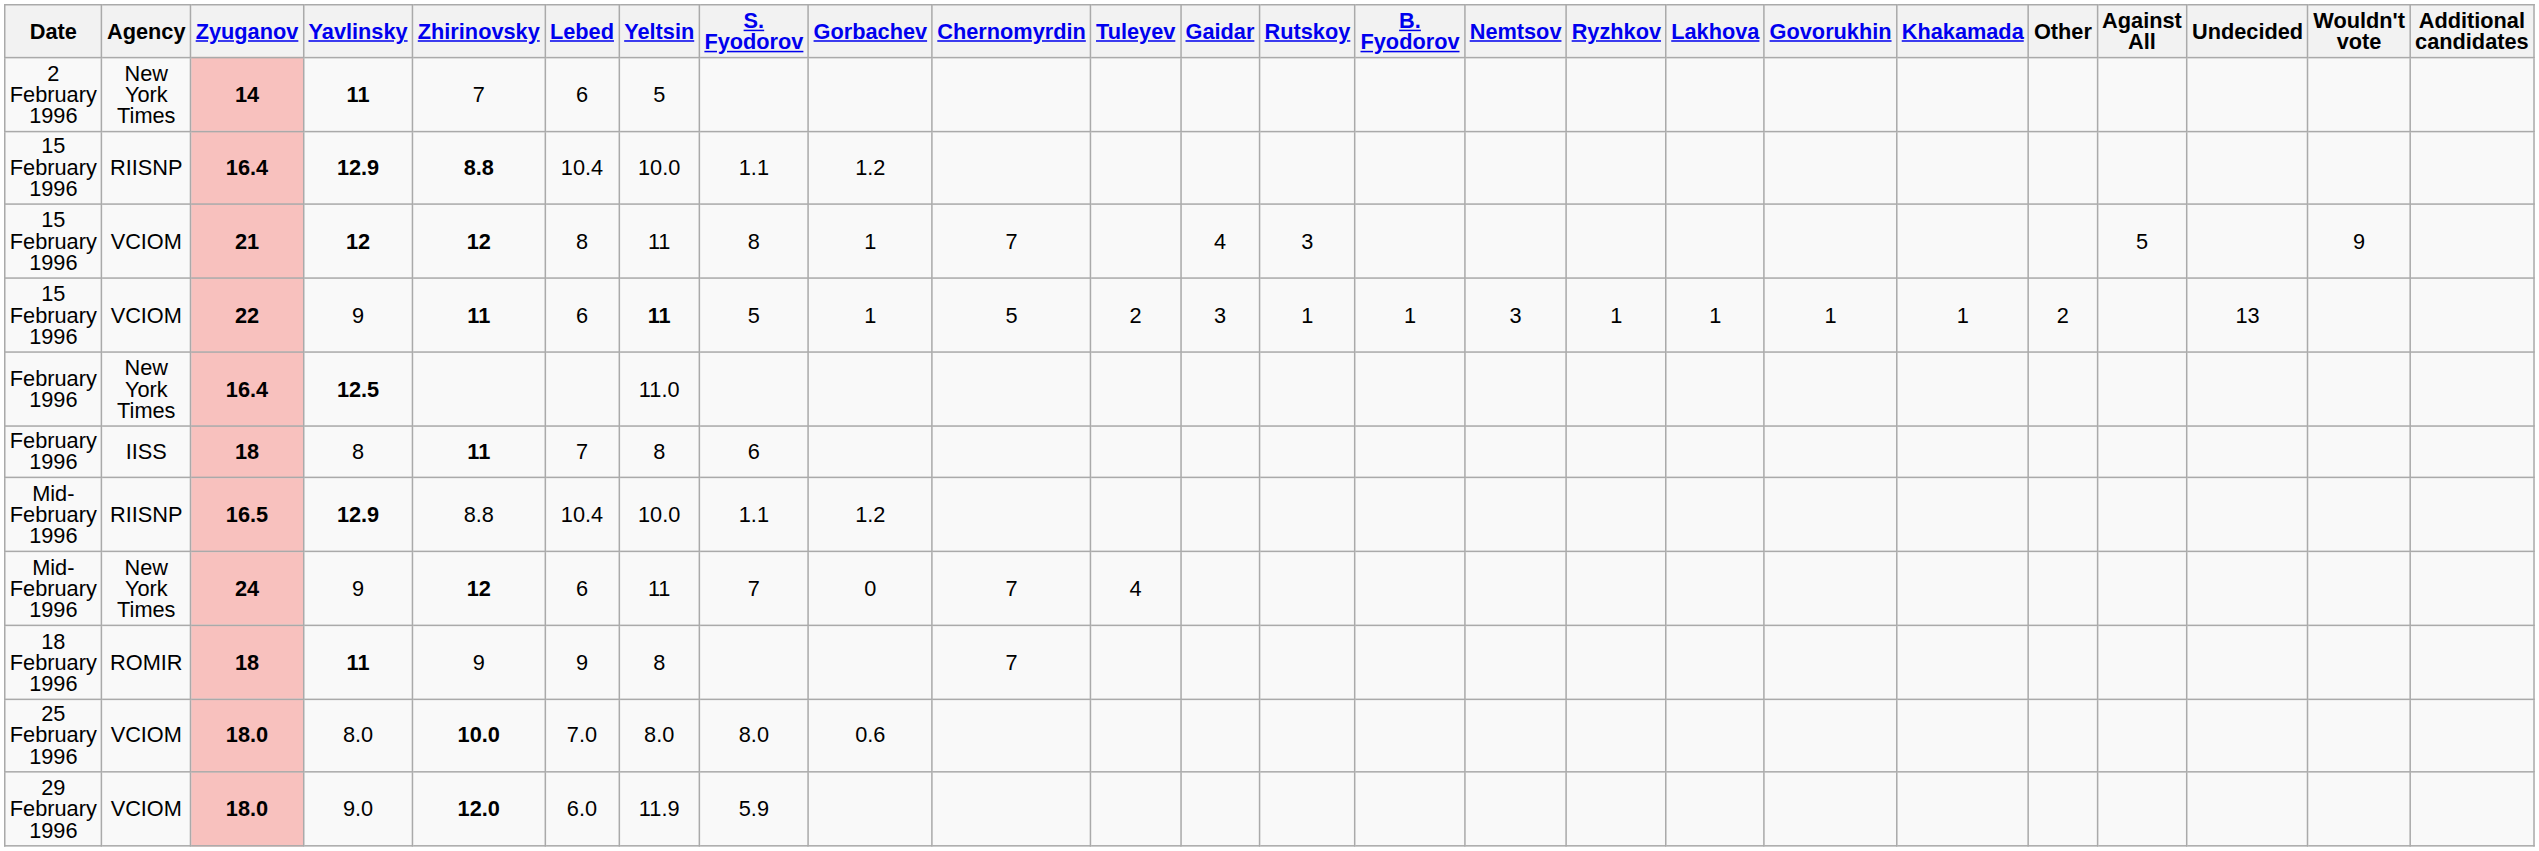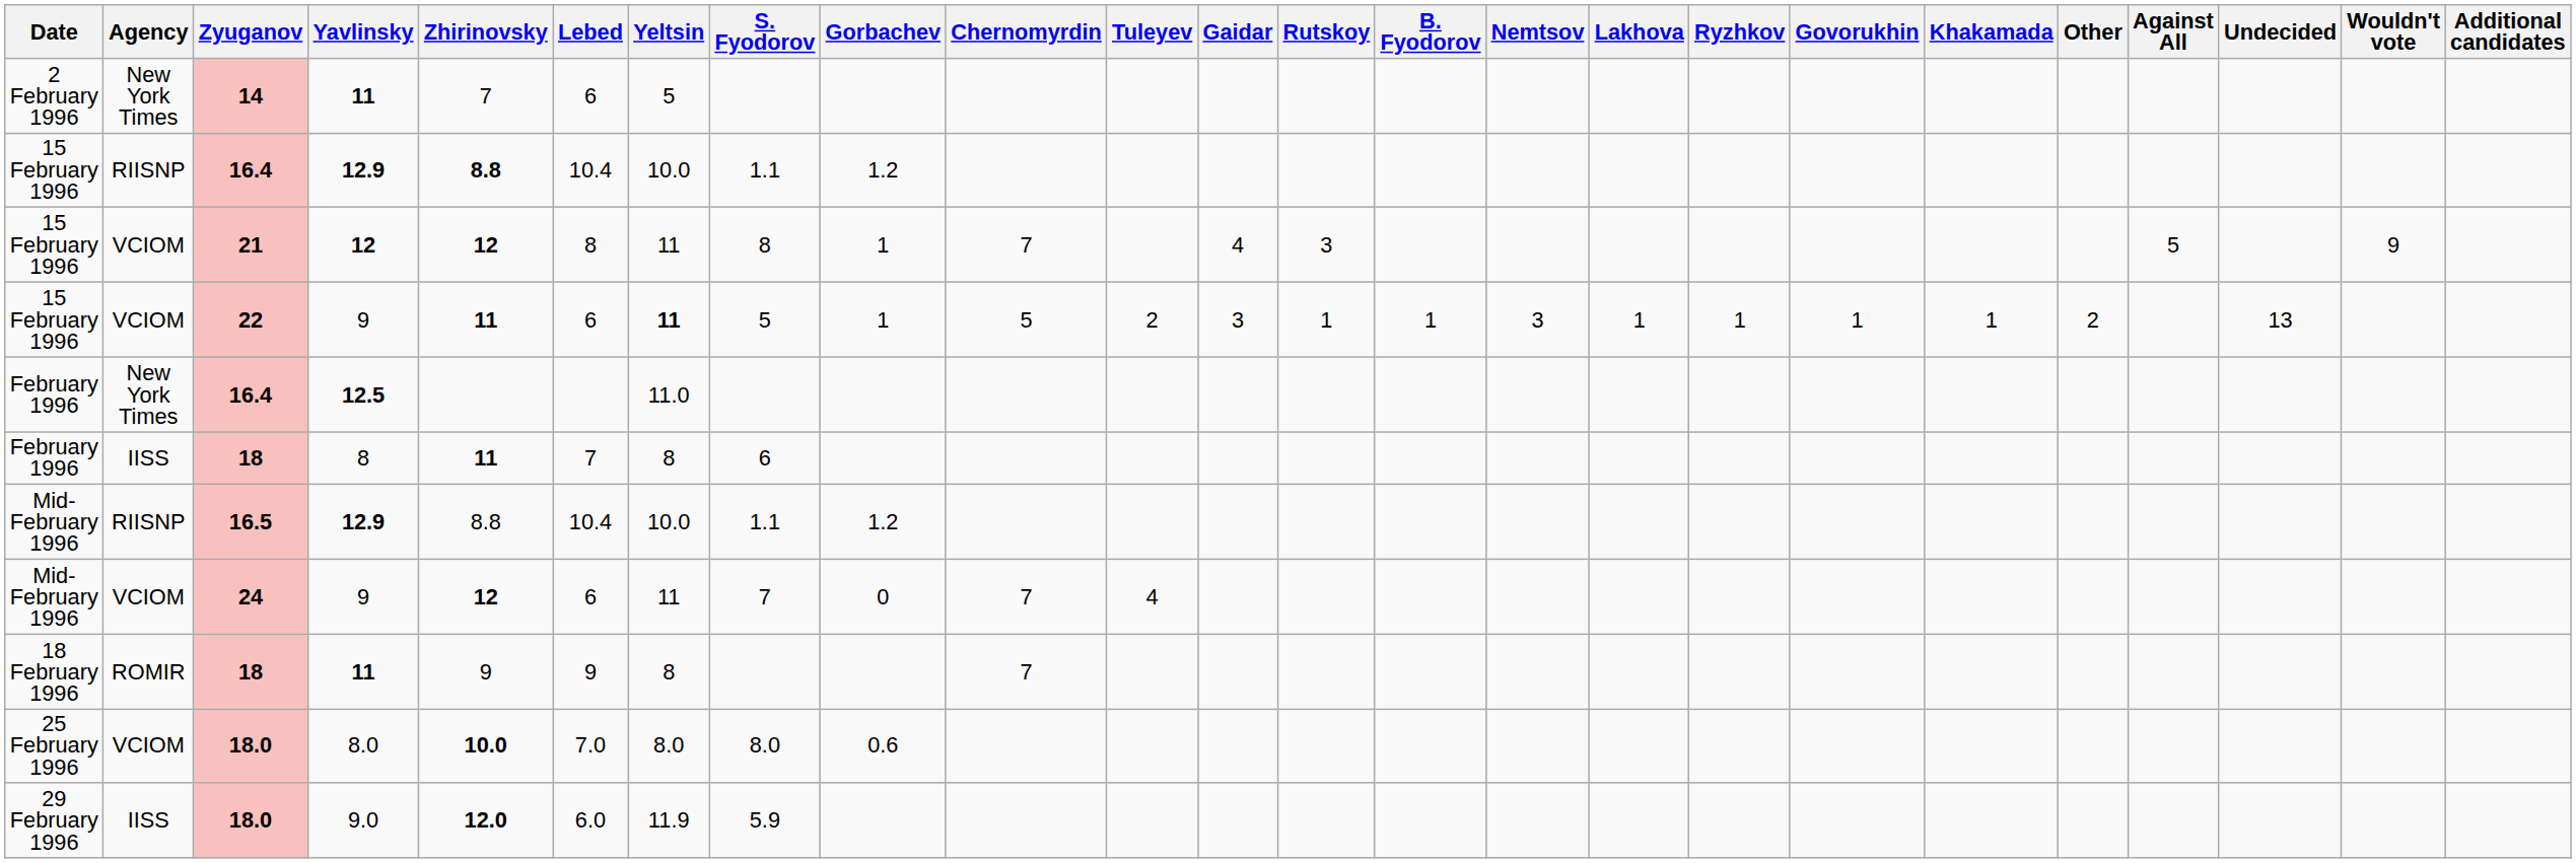 <table class="wikitable" style="text-align:center;font-size:90%;line-height:14px;">
 <tr>
 <th>Date</th>
 <th>Agency</th>
 <th><a href='#'>Zyuganov</a></th>
 <th><a href='#'>Yavlinsky</a></th>
 <th><a href='#'>Zhirinovsky</a></th>
 <th><a href='#'>Lebed</a></th>
 <th><a href='#'>Yeltsin</a></th>
 <th><a href='#'>S. Fyodorov</a></th>
 <th><a href='#'>Gorbachev</a></th>
 <th><a href='#'>Chernomyrdin</a></th>
 <th><a href='#'>Tuleyev</a></th>
 <th><a href='#'>Gaidar</a></th>
 <th><a href='#'>Rutskoy</a></th>
 <th><a href='#'>B. Fyodorov</a></th>
 <th><a href='#'>Nemtsov</a></th>
+<th><a href='#'>Lakhova</a></th>
 <th><a href='#'>Ryzhkov</a></th>
-<th><a href='#'>Lakhova</a></th>
 <th><a href='#'>Govorukhin</a></th>
 <th><a href='#'>Khakamada</a></th>
 <th>Other</th>
 <th>Against All</th>
 <th>Undecided</th>
 <th>Wouldn't vote</th>
 <th>Additional candidates</th>
 </tr>
 <tr>
 <td>2 February 1996</td>
 <td>New York Times</td>
 <td style="background:#F8C1BE"><strong>14</strong></td>
 <td><strong>11</strong></td>
 <td>7</td>
 <td>6</td>
 <td>5</td>
 <td></td>
 <td></td>
 <td></td>
 <td></td>
 <td></td>
 <td></td>
 <td></td>
 <td></td>
 <td></td>
 <td></td>
 <td></td>
 <td></td>
 <td></td>
 <td></td>
 <td></td>
 <td></td>
 <td></td>
 </tr>
 <tr>
 <td>15 February 1996</td>
 <td>RIISNP</td>
 <td style="background:#F8C1BE"><strong>16.4</strong></td>
 <td><strong>12.9</strong></td>
 <td><strong>8.8</strong></td>
 <td>10.4</td>
 <td>10.0</td>
 <td>1.1</td>
 <td>1.2</td>
 <td></td>
 <td></td>
 <td></td>
 <td></td>
 <td></td>
 <td></td>
 <td></td>
 <td></td>
 <td></td>
 <td></td>
 <td></td>
 <td></td>
 <td></td>
 <td></td>
 <td></td>
 </tr>
 <tr>
 <td>15 February 1996</td>
 <td>VCIOM</td>
 <td style="background:#F8C1BE"><strong>21</strong></td>
 <td><strong>12</strong></td>
 <td><strong>12</strong></td>
 <td>8</td>
 <td>11</td>
 <td>8</td>
 <td>1</td>
 <td>7</td>
 <td></td>
 <td>4</td>
 <td>3</td>
 <td></td>
 <td></td>
 <td></td>
 <td></td>
 <td></td>
 <td></td>
 <td></td>
 <td>5</td>
 <td></td>
 <td>9</td>
 <td></td>
 </tr>
 <tr>
 <td>15 February 1996</td>
 <td>VCIOM</td>
 <td style="background:#F8C1BE"><strong>22</strong></td>
 <td>9</td>
 <td><strong>11</strong></td>
 <td>6</td>
 <td><strong>11</strong></td>
 <td>5</td>
 <td>1</td>
 <td>5</td>
 <td>2</td>
 <td>3</td>
 <td>1</td>
 <td>1</td>
 <td>3</td>
 <td>1</td>
 <td>1</td>
 <td>1</td>
 <td>1</td>
 <td>2</td>
 <td></td>
 <td>13</td>
 <td></td>
 <td></td>
 </tr>
 <tr>
 <td>February 1996</td>
 <td>New York Times</td>
 <td style="background:#F8C1BE"><strong>16.4</strong></td>
 <td><strong>12.5</strong></td>
 <td></td>
 <td></td>
 <td>11.0</td>
 <td></td>
 <td></td>
 <td></td>
 <td></td>
 <td></td>
 <td></td>
 <td></td>
 <td></td>
 <td></td>
 <td></td>
 <td></td>
 <td></td>
 <td></td>
 <td></td>
 <td></td>
 <td></td>
 <td></td>
 </tr>
 <tr>
 <td>February 1996</td>
 <td>IISS</td>
 <td style="background:#F8C1BE"><strong>18</strong></td>
 <td>8</td>
 <td><strong>11</strong></td>
 <td>7</td>
 <td>8</td>
 <td>6</td>
 <td></td>
 <td></td>
 <td></td>
 <td></td>
 <td></td>
 <td></td>
 <td></td>
 <td></td>
 <td></td>
 <td></td>
 <td></td>
 <td></td>
 <td></td>
 <td></td>
 <td></td>
 <td></td>
 </tr>
 <tr>
 <td>Mid-February 1996</td>
 <td>RIISNP</td>
 <td style="background:#F8C1BE"><strong>16.5</strong></td>
 <td><strong>12.9</strong></td>
 <td>8.8</td>
 <td>10.4</td>
 <td>10.0</td>
 <td>1.1</td>
 <td>1.2</td>
 <td></td>
 <td></td>
 <td></td>
 <td></td>
 <td></td>
 <td></td>
 <td></td>
 <td></td>
 <td></td>
 <td></td>
 <td></td>
 <td></td>
 <td></td>
 <td></td>
 <td></td>
 </tr>
 <tr>
 <td>Mid-February 1996</td>
-<td>New York Times</td>
+<td>VCIOM</td>
 <td style="background:#F8C1BE"><strong>24</strong></td>
 <td>9</td>
 <td><strong>12</strong></td>
 <td>6</td>
 <td>11</td>
 <td>7</td>
 <td>0</td>
 <td>7</td>
 <td>4</td>
 <td></td>
 <td></td>
 <td></td>
 <td></td>
 <td></td>
 <td></td>
 <td></td>
 <td></td>
 <td></td>
 <td></td>
 <td></td>
 <td></td>
 <td></td>
 </tr>
 <tr>
 <td>18 February 1996</td>
 <td>ROMIR</td>
 <td style="background:#F8C1BE"><strong>18</strong></td>
 <td><strong>11</strong></td>
 <td>9</td>
 <td>9</td>
 <td>8</td>
 <td></td>
 <td></td>
 <td>7</td>
 <td></td>
 <td></td>
 <td></td>
 <td></td>
 <td></td>
 <td></td>
 <td></td>
 <td></td>
 <td></td>
 <td></td>
 <td></td>
 <td></td>
 <td></td>
 <td></td>
 </tr>
 <tr>
 <td>25 February 1996</td>
 <td>VCIOM</td>
 <td style="background:#F8C1BE"><strong>18.0</strong></td>
 <td>8.0</td>
 <td><strong>10.0</strong></td>
 <td>7.0</td>
 <td>8.0</td>
 <td>8.0</td>
 <td>0.6</td>
 <td></td>
 <td></td>
 <td></td>
 <td></td>
 <td></td>
 <td></td>
 <td></td>
 <td></td>
 <td></td>
 <td></td>
 <td></td>
 <td></td>
 <td></td>
 <td></td>
 <td></td>
 </tr>
 <tr>
 <td>29 February 1996</td>
-<td>VCIOM</td>
+<td>IISS</td>
 <td style="background:#F8C1BE"><strong>18.0</strong></td>
 <td>9.0</td>
 <td><strong>12.0</strong></td>
 <td>6.0</td>
 <td>11.9</td>
 <td>5.9</td>
 <td></td>
 <td></td>
 <td></td>
 <td></td>
 <td></td>
 <td></td>
 <td></td>
 <td></td>
 <td></td>
 <td></td>
 <td></td>
 <td></td>
 <td></td>
 <td></td>
 <td></td>
 <td></td>
 </tr>
 </table>
